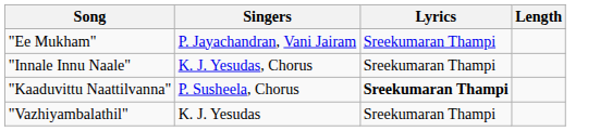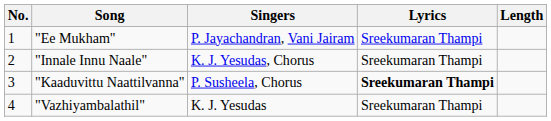 <table class="wikitable">
 <tr>
+<th>No.</th>
 <th>Song</th>
 <th>Singers</th>
 <th>Lyrics</th>
 <th>Length</th>
 </tr>
 <tr>
+<td>1</td>
 <td>"Ee Mukham"</td>
 <td><a href='#'>P. Jayachandran</a>, <a href='#'>Vani Jairam</a></td>
 <td><a href='#'>Sreekumaran Thampi</a></td>
 <td></td>
 </tr>
 <tr>
+<td>2</td>
 <td>"Innale Innu Naale"</td>
 <td><a href='#'>K. J. Yesudas</a>, Chorus</td>
 <td>Sreekumaran Thampi</td>
 <td></td>
 </tr>
 <tr>
+<td>3</td>
 <td>"Kaaduvittu Naattilvanna"</td>
 <td><a href='#'>P. Susheela</a>, Chorus</td>
 <td><strong>Sreekumaran Thampi</strong></td>
 <td></td>
 </tr>
 <tr>
+<td>4</td>
 <td>"Vazhiyambalathil"</td>
 <td>K. J. Yesudas</td>
 <td>Sreekumaran Thampi</td>
 <td></td>
 </tr>
 </table>
